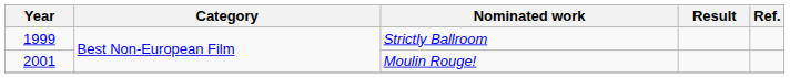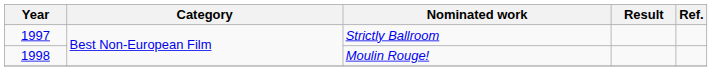 <table class=wikitable>
 <tr>
 <th scope="col" style="width:5em;">Year</th>
 <th scope="col" style="width:26em;">Category</th>
 <th scope="col" style="width:25em;">Nominated work</th>
 <th scope="col" style="width:5em;">Result</th>
 <th>Ref.</th>
 </tr>
 <tr>
-<td style="text-align:center;"><a href='#'>1999</a></td>
+<td style="text-align:center;"><a href='#'>1997</a></td>
 <td rowspan="2"><a href='#'>Best Non-European Film</a></td>
 <td><em><a href='#'>Strictly Ballroom</a></em></td>
 <td></td>
 <td></td>
 </tr>
 <tr>
-<td style="text-align:center;"><a href='#'>2001</a></td>
+<td style="text-align:center;"><a href='#'>1998</a></td>
 <td><em><a href='#'>Moulin Rouge!</a></em></td>
 <td></td>
 <td></td>
 </tr>
 <tr>
 </tr>
 </table>
